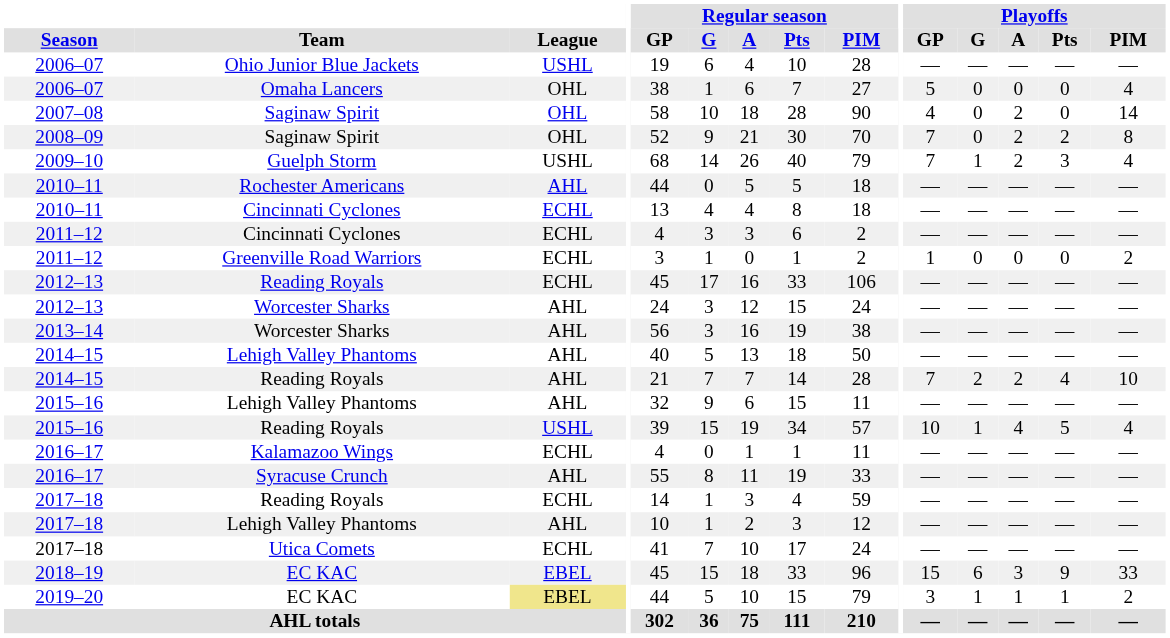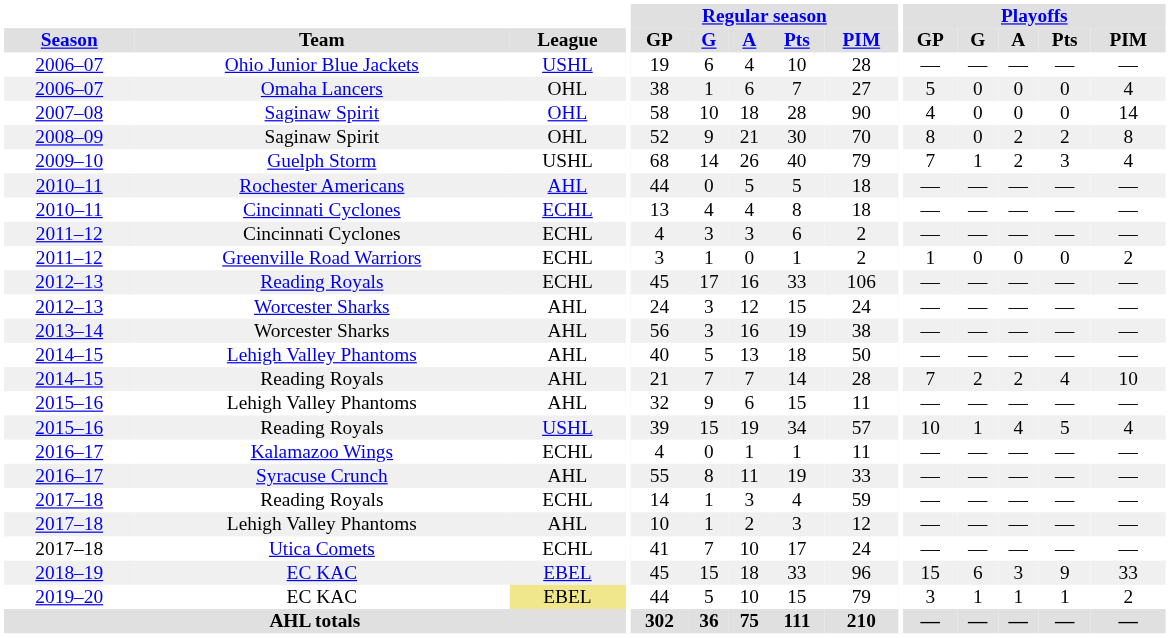 <table border="0" cellpadding="1" cellspacing="0" style="text-align:center; width:60em;">
 <tr bgcolor="#e0e0e0">
 <th colspan="3" bgcolor="#ffffff"></th>
 <th rowspan="99" bgcolor="#ffffff"></th>
 <th colspan="5"><a href='#'>Regular season</a></th>
 <th rowspan="99" bgcolor="#ffffff"></th>
 <th colspan="5"><a href='#'>Playoffs</a></th>
 </tr>
 <tr bgcolor="#e0e0e0">
 <th><a href='#'>Season</a></th>
 <th>Team</th>
 <th>League</th>
 <th>GP</th>
 <th><a href='#'>G</a></th>
 <th><a href='#'>A</a></th>
 <th><a href='#'>Pts</a></th>
 <th><a href='#'>PIM</a></th>
 <th>GP</th>
 <th>G</th>
 <th>A</th>
 <th>Pts</th>
 <th>PIM</th>
 </tr>
 <tr>
 <td><a href='#'>2006–07</a></td>
 <td><a href='#'>Ohio Junior Blue Jackets</a></td>
 <td><a href='#'>USHL</a></td>
 <td>19</td>
 <td>6</td>
 <td>4</td>
 <td>10</td>
 <td>28</td>
 <td>—</td>
 <td>—</td>
 <td>—</td>
 <td>—</td>
 <td>—</td>
 </tr>
 <tr bgcolor="#f0f0f0">
 <td><a href='#'>2006–07</a></td>
 <td><a href='#'>Omaha Lancers</a></td>
 <td>OHL</td>
 <td>38</td>
 <td>1</td>
 <td>6</td>
 <td>7</td>
 <td>27</td>
 <td>5</td>
 <td>0</td>
 <td>0</td>
 <td>0</td>
 <td>4</td>
 </tr>
 <tr>
 <td><a href='#'>2007–08</a></td>
 <td><a href='#'>Saginaw Spirit</a></td>
 <td><a href='#'>OHL</a></td>
 <td>58</td>
 <td>10</td>
 <td>18</td>
 <td>28</td>
 <td>90</td>
 <td>4</td>
 <td>0</td>
-<td>2</td>
+<td>0</td>
 <td>0</td>
 <td>14</td>
 </tr>
 <tr bgcolor="#f0f0f0">
 <td><a href='#'>2008–09</a></td>
 <td>Saginaw Spirit</td>
 <td>OHL</td>
 <td>52</td>
 <td>9</td>
 <td>21</td>
 <td>30</td>
 <td>70</td>
-<td>7</td>
+<td>8</td>
 <td>0</td>
 <td>2</td>
 <td>2</td>
 <td>8</td>
 </tr>
 <tr>
 <td><a href='#'>2009–10</a></td>
 <td><a href='#'>Guelph Storm</a></td>
 <td>USHL</td>
 <td>68</td>
 <td>14</td>
 <td>26</td>
 <td>40</td>
 <td>79</td>
 <td>7</td>
 <td>1</td>
 <td>2</td>
 <td>3</td>
 <td>4</td>
 </tr>
 <tr bgcolor="#f0f0f0">
 <td><a href='#'>2010–11</a></td>
 <td><a href='#'>Rochester Americans</a></td>
 <td><a href='#'>AHL</a></td>
 <td>44</td>
 <td>0</td>
 <td>5</td>
 <td>5</td>
 <td>18</td>
 <td>—</td>
 <td>—</td>
 <td>—</td>
 <td>—</td>
 <td>—</td>
 </tr>
 <tr>
 <td><a href='#'>2010–11</a></td>
 <td><a href='#'>Cincinnati Cyclones</a></td>
 <td><a href='#'>ECHL</a></td>
 <td>13</td>
 <td>4</td>
 <td>4</td>
 <td>8</td>
 <td>18</td>
 <td>—</td>
 <td>—</td>
 <td>—</td>
 <td>—</td>
 <td>—</td>
 </tr>
 <tr bgcolor="#f0f0f0">
 <td><a href='#'>2011–12</a></td>
 <td>Cincinnati Cyclones</td>
 <td>ECHL</td>
 <td>4</td>
 <td>3</td>
 <td>3</td>
 <td>6</td>
 <td>2</td>
 <td>—</td>
 <td>—</td>
 <td>—</td>
 <td>—</td>
 <td>—</td>
 </tr>
 <tr>
 <td><a href='#'>2011–12</a></td>
 <td><a href='#'>Greenville Road Warriors</a></td>
 <td>ECHL</td>
 <td>3</td>
 <td>1</td>
 <td>0</td>
 <td>1</td>
 <td>2</td>
 <td>1</td>
 <td>0</td>
 <td>0</td>
 <td>0</td>
 <td>2</td>
 </tr>
 <tr bgcolor="#f0f0f0">
 <td><a href='#'>2012–13</a></td>
 <td><a href='#'>Reading Royals</a></td>
 <td>ECHL</td>
 <td>45</td>
 <td>17</td>
 <td>16</td>
 <td>33</td>
 <td>106</td>
 <td>—</td>
 <td>—</td>
 <td>—</td>
 <td>—</td>
 <td>—</td>
 </tr>
 <tr>
 <td><a href='#'>2012–13</a></td>
 <td><a href='#'>Worcester Sharks</a></td>
 <td>AHL</td>
 <td>24</td>
 <td>3</td>
 <td>12</td>
 <td>15</td>
 <td>24</td>
 <td>—</td>
 <td>—</td>
 <td>—</td>
 <td>—</td>
 <td>—</td>
 </tr>
 <tr bgcolor="#f0f0f0">
 <td><a href='#'>2013–14</a></td>
 <td>Worcester Sharks</td>
 <td>AHL</td>
 <td>56</td>
 <td>3</td>
 <td>16</td>
 <td>19</td>
 <td>38</td>
 <td>—</td>
 <td>—</td>
 <td>—</td>
 <td>—</td>
 <td>—</td>
 </tr>
 <tr>
 <td><a href='#'>2014–15</a></td>
 <td><a href='#'>Lehigh Valley Phantoms</a></td>
 <td>AHL</td>
 <td>40</td>
 <td>5</td>
 <td>13</td>
 <td>18</td>
 <td>50</td>
 <td>—</td>
 <td>—</td>
 <td>—</td>
 <td>—</td>
 <td>—</td>
 </tr>
 <tr bgcolor="#f0f0f0">
 <td><a href='#'>2014–15</a></td>
 <td>Reading Royals</td>
 <td>AHL</td>
 <td>21</td>
 <td>7</td>
 <td>7</td>
 <td>14</td>
 <td>28</td>
 <td>7</td>
 <td>2</td>
 <td>2</td>
 <td>4</td>
 <td>10</td>
 </tr>
 <tr>
 <td><a href='#'>2015–16</a></td>
 <td>Lehigh Valley Phantoms</td>
 <td>AHL</td>
 <td>32</td>
 <td>9</td>
 <td>6</td>
 <td>15</td>
 <td>11</td>
 <td>—</td>
 <td>—</td>
 <td>—</td>
 <td>—</td>
 <td>—</td>
 </tr>
 <tr bgcolor="#f0f0f0">
 <td><a href='#'>2015–16</a></td>
 <td>Reading Royals</td>
 <td><a href='#'>USHL</a></td>
 <td>39</td>
 <td>15</td>
 <td>19</td>
 <td>34</td>
 <td>57</td>
 <td>10</td>
 <td>1</td>
 <td>4</td>
 <td>5</td>
 <td>4</td>
 </tr>
 <tr>
 <td><a href='#'>2016–17</a></td>
 <td><a href='#'>Kalamazoo Wings</a></td>
 <td>ECHL</td>
 <td>4</td>
 <td>0</td>
 <td>1</td>
 <td>1</td>
 <td>11</td>
 <td>—</td>
 <td>—</td>
 <td>—</td>
 <td>—</td>
 <td>—</td>
 </tr>
 <tr bgcolor="#f0f0f0">
 <td><a href='#'>2016–17</a></td>
 <td><a href='#'>Syracuse Crunch</a></td>
 <td>AHL</td>
 <td>55</td>
 <td>8</td>
 <td>11</td>
 <td>19</td>
 <td>33</td>
 <td>—</td>
 <td>—</td>
 <td>—</td>
 <td>—</td>
 <td>—</td>
 </tr>
 <tr>
 <td><a href='#'>2017–18</a></td>
 <td>Reading Royals</td>
 <td>ECHL</td>
 <td>14</td>
 <td>1</td>
 <td>3</td>
 <td>4</td>
 <td>59</td>
 <td>—</td>
 <td>—</td>
 <td>—</td>
 <td>—</td>
 <td>—</td>
 </tr>
 <tr bgcolor="#f0f0f0">
 <td><a href='#'>2017–18</a></td>
 <td>Lehigh Valley Phantoms</td>
 <td>AHL</td>
 <td>10</td>
 <td>1</td>
 <td>2</td>
 <td>3</td>
 <td>12</td>
 <td>—</td>
 <td>—</td>
 <td>—</td>
 <td>—</td>
 <td>—</td>
 </tr>
 <tr>
 <td>2017–18</td>
 <td><a href='#'>Utica Comets</a></td>
 <td>ECHL</td>
 <td>41</td>
 <td>7</td>
 <td>10</td>
 <td>17</td>
 <td>24</td>
 <td>—</td>
 <td>—</td>
 <td>—</td>
 <td>—</td>
 <td>—</td>
 </tr>
 <tr bgcolor="#f0f0f0">
 <td><a href='#'>2018–19</a></td>
 <td><a href='#'>EC KAC</a></td>
 <td><a href='#'>EBEL</a></td>
 <td>45</td>
 <td>15</td>
 <td>18</td>
 <td>33</td>
 <td>96</td>
 <td>15</td>
 <td>6</td>
 <td>3</td>
 <td>9</td>
 <td>33</td>
 </tr>
 <tr>
 <td><a href='#'>2019–20</a></td>
 <td>EC KAC</td>
 <td style="background: khaki;">EBEL</td>
 <td>44</td>
 <td>5</td>
 <td>10</td>
 <td>15</td>
 <td>79</td>
 <td>3</td>
 <td>1</td>
 <td>1</td>
 <td>1</td>
 <td>2</td>
 </tr>
 <tr ALIGN="center" bgcolor="#e0e0e0">
 <th colspan="3">AHL totals</th>
 <th ALIGN="center">302</th>
 <th ALIGN="center">36</th>
 <th ALIGN="center">75</th>
 <th ALIGN="center">111</th>
 <th ALIGN="center">210</th>
 <th ALIGN="center">—</th>
 <th ALIGN="center">—</th>
 <th ALIGN="center">—</th>
 <th ALIGN="center">—</th>
 <th ALIGN="center">—</th>
 </tr>
 </table>
